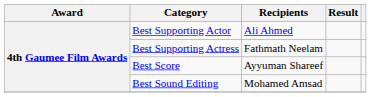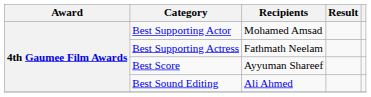 <table class="wikitable plainrowheaders sortable">
 <tr>
 <th scope="col">Award</th>
 <th scope="col">Category</th>
 <th scope="col">Recipients</th>
 <th scope="col">Result</th>
 <th scope="col" class="unsortable"></th>
 </tr>
 <tr>
 <th scope="row" rowspan="4">4th <a href='#'>Gaumee Film Awards</a></th>
 <td><a href='#'>Best Supporting Actor</a></td>
-<td><a href='#'>Ali Ahmed</a></td>
+<td>Mohamed Amsad</td>
 <td></td>
 <td style="text-align:center;"></td>
 </tr>
 <tr>
 <td><a href='#'>Best Supporting Actress</a></td>
 <td>Fathmath Neelam</td>
 <td></td>
 <td style="text-align:center;"></td>
 </tr>
 <tr>
 <td><a href='#'>Best Score</a></td>
 <td>Ayyuman Shareef</td>
 <td></td>
 <td style="text-align:center;"></td>
 </tr>
 <tr>
 <td><a href='#'>Best Sound Editing</a></td>
-<td>Mohamed Amsad</td>
+<td><a href='#'>Ali Ahmed</a></td>
 <td></td>
 <td style="text-align:center;"></td>
 </tr>
 <tr>
 </tr>
 </table>
